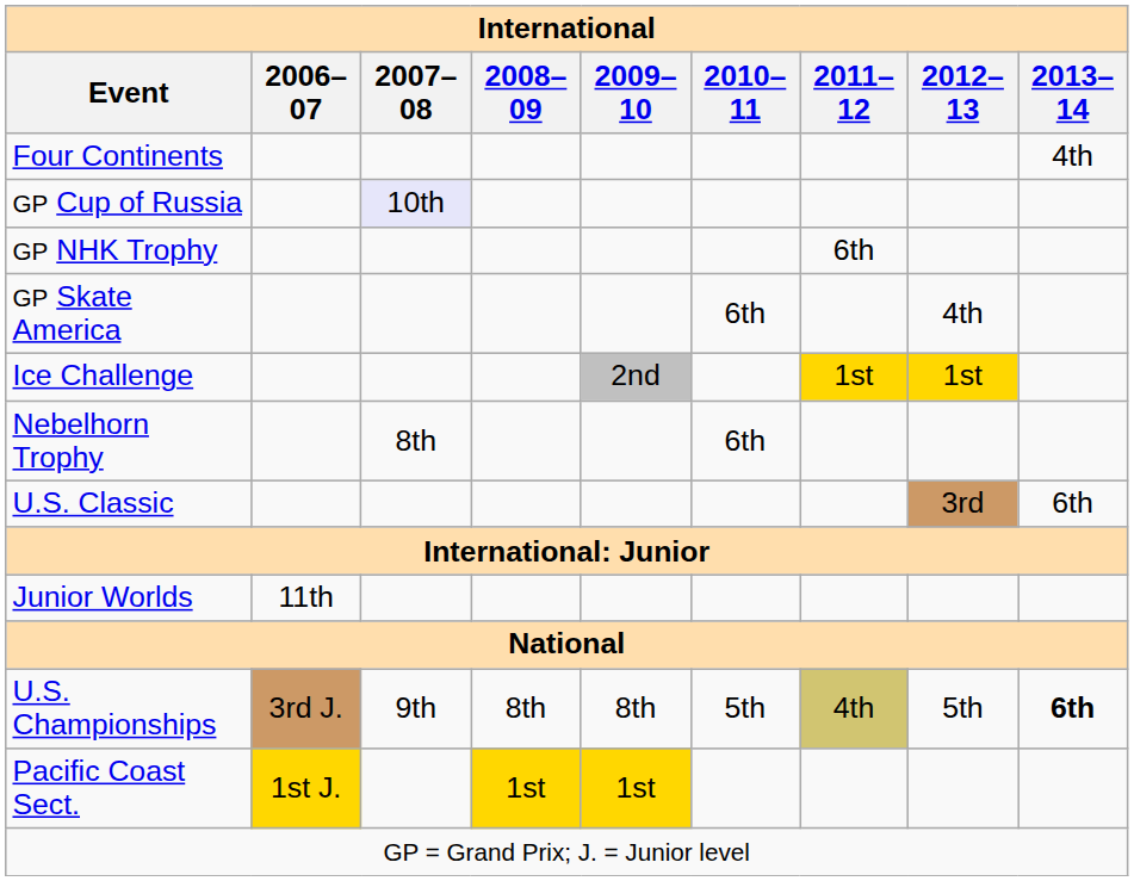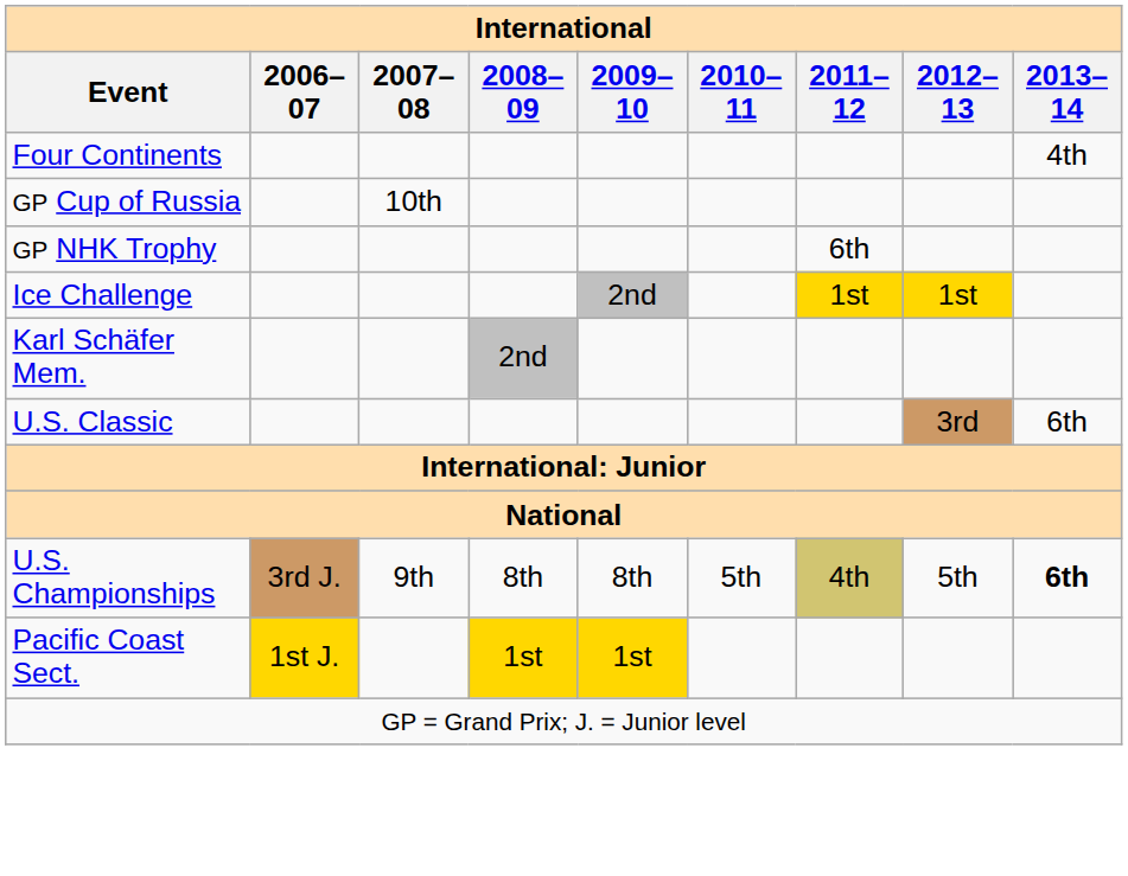 <table class="wikitable" style="text-align:center">
 <tr>
 <th style="background-color: #ffdead; " colspan=9 align=center><strong>International</strong></th>
 </tr>
 <tr>
 <th>Event</th>
 <th>2006–07</th>
 <th>2007–08</th>
 <th><a href='#'>2008–09</a></th>
 <th><a href='#'>2009–10</a></th>
 <th><a href='#'>2010–11</a></th>
 <th><a href='#'>2011–12</a></th>
 <th><a href='#'>2012–13</a></th>
 <th><a href='#'>2013–14</a></th>
 </tr>
 <tr>
 <td align=left><a href='#'>Four Continents</a></td>
 <td></td>
 <td></td>
 <td></td>
 <td></td>
 <td></td>
 <td></td>
 <td></td>
 <td>4th</td>
 </tr>
 <tr>
 <td align=left><small>GP</small> <a href='#'>Cup of Russia</a></td>
 <td></td>
-<td style="background: lavender;">10th</td>
+<td>10th</td>
 <td></td>
 <td></td>
 <td></td>
 <td></td>
 <td></td>
 <td></td>
 </tr>
 <tr>
 <td align=left><small>GP</small> <a href='#'>NHK Trophy</a></td>
 <td></td>
 <td></td>
 <td></td>
 <td></td>
 <td></td>
 <td>6th</td>
 <td></td>
 <td></td>
 </tr>
 <tr>
-<td align=left><small>GP</small> <a href='#'>Skate America</a></td>
-<td></td>
-<td></td>
-<td></td>
-<td></td>
-<td>6th</td>
-<td></td>
-<td>4th</td>
-<td></td>
-</tr>
-<tr>
 <td align=left><a href='#'>Ice Challenge</a></td>
 <td></td>
 <td></td>
 <td></td>
 <td bgcolor=silver>2nd</td>
 <td></td>
 <td bgcolor=gold>1st</td>
 <td bgcolor=gold>1st</td>
 <td></td>
 </tr>
 <tr>
-<td align=left><a href='#'>Nebelhorn Trophy</a></td>
-<td></td>
-<td>8th</td>
+<td align=left><a href='#'>Karl Schäfer Mem.</a></td>
 <td></td>
 <td></td>
-<td>6th</td>
+<td bgcolor=silver>2nd</td>
+<td></td>
+<td></td>
 <td></td>
 <td></td>
 <td></td>
 </tr>
 <tr>
 <td align=left><a href='#'>U.S. Classic</a></td>
 <td></td>
 <td></td>
 <td></td>
 <td></td>
 <td></td>
 <td></td>
 <td bgcolor=cc9966>3rd</td>
 <td>6th</td>
 </tr>
 <tr>
 <th style="background-color: #ffdead; " colspan=9 align=center><strong>International: Junior</strong></th>
-</tr>
-<tr>
-<td align=left><a href='#'>Junior Worlds</a></td>
-<td>11th</td>
-<td></td>
-<td></td>
-<td></td>
-<td></td>
-<td></td>
-<td></td>
-<td></td>
 </tr>
 <tr>
 <th style="background-color: #ffdead; " colspan=9 align=center><strong>National</strong></th>
 </tr>
 <tr>
 <td align=left><a href='#'>U.S. Championships</a></td>
 <td bgcolor=cc9966>3rd J.</td>
 <td>9th</td>
 <td>8th</td>
 <td>8th</td>
 <td>5th</td>
 <td bgcolor=d1c571>4th</td>
 <td>5th</td>
 <td><strong>6th</strong></td>
 </tr>
 <tr>
 <td align=left><a href='#'>Pacific Coast Sect.</a></td>
 <td bgcolor=gold>1st J.</td>
 <td></td>
 <td bgcolor=gold>1st</td>
 <td bgcolor=gold>1st</td>
 <td></td>
 <td></td>
 <td></td>
 <td></td>
 </tr>
 <tr>
 <td colspan=9 align=center><small> GP = Grand Prix; J. = Junior level </small></td>
 </tr>
 </table>
